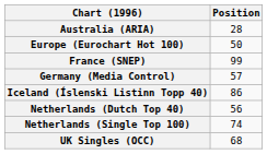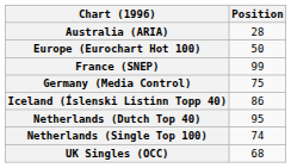 <table class="wikitable sortable plainrowheaders" style="text-align:center">
 <tr>
 <th>Chart (1996)</th>
 <th>Position</th>
 </tr>
 <tr>
 <th scope="row">Australia (ARIA)</th>
 <td>28</td>
 </tr>
 <tr>
 <th scope="row">Europe (Eurochart Hot 100)</th>
 <td>50</td>
 </tr>
 <tr>
 <th scope="row">France (SNEP)</th>
 <td>99</td>
 </tr>
 <tr>
 <th scope="row">Germany (Media Control)</th>
-<td>57</td>
+<td>75</td>
 </tr>
 <tr>
 <th scope="row">Iceland (Íslenski Listinn Topp 40)</th>
 <td>86</td>
 </tr>
 <tr>
 <th scope="row">Netherlands (Dutch Top 40)</th>
-<td>56</td>
+<td>95</td>
 </tr>
 <tr>
 <th scope="row">Netherlands (Single Top 100)</th>
 <td>74</td>
 </tr>
 <tr>
 <th scope="row">UK Singles (OCC)</th>
 <td>68</td>
 </tr>
 </table>
